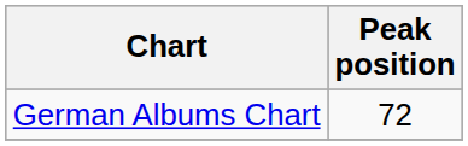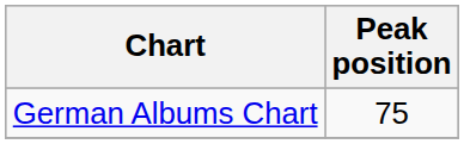 <table class="wikitable">
 <tr>
 <th style="text-align:center;">Chart</th>
 <th style="text-align:center;">Peak<br>position</th>
 </tr>
 <tr>
 <td align="left"><a href='#'>German Albums Chart</a></td>
-<td style="text-align:center;">72</td>
+<td style="text-align:center;">75</td>
 </tr>
 <tr>
 </tr>
 </table>
